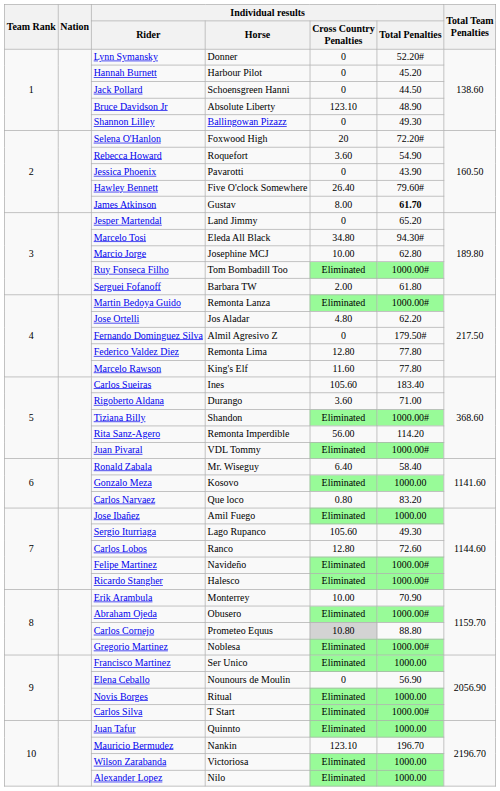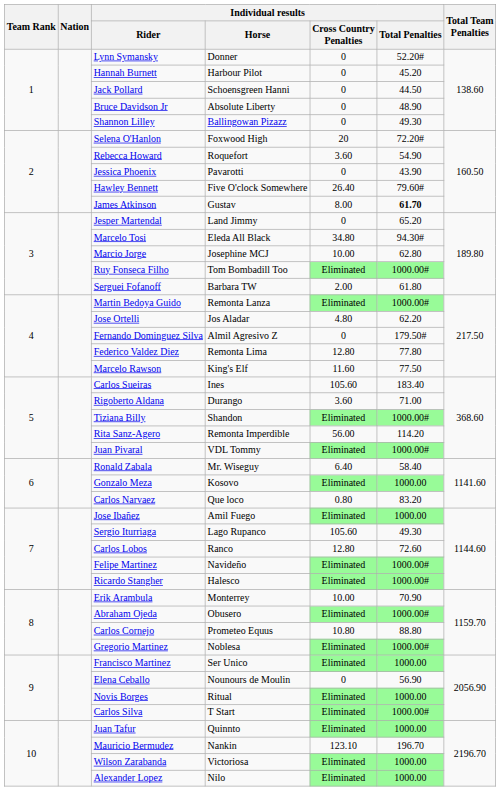 <table class=wikitable style="font-size:90%">
 <tr>
 <th rowspan="2">Team Rank</th>
 <th rowspan="2">Nation</th>
 <th colspan="4">Individual results</th>
 <th rowspan="2">Total Team<br>Penalties </th>
 </tr>
 <tr>
 <th>Rider</th>
 <th>Horse</th>
 <th>Cross Country <br>Penalties</th>
 <th>Total Penalties</th>
 </tr>
 <tr>
 <td align=center rowspan="5">1</td>
 <td rowspan="5"></td>
 <td><a href='#'>Lynn Symansky</a></td>
 <td>Donner</td>
 <td align=center>0</td>
 <td align=center>52.20#</td>
 <td align=center rowspan="5">138.60</td>
 </tr>
 <tr>
 <td><a href='#'>Hannah Burnett</a></td>
 <td>Harbour Pilot</td>
 <td align=center>0</td>
 <td align=center>45.20</td>
 </tr>
 <tr>
 <td><a href='#'>Jack Pollard</a></td>
 <td>Schoensgreen Hanni</td>
 <td align=center>0</td>
 <td align=center>44.50</td>
 </tr>
 <tr>
 <td><a href='#'>Bruce Davidson Jr</a></td>
 <td>Absolute Liberty</td>
-<td align=center>123.10</td>
+<td align=center>0</td>
 <td align=center>48.90</td>
 </tr>
 <tr>
 <td><a href='#'>Shannon Lilley</a></td>
 <td><a href='#'>Ballingowan Pizazz</a></td>
 <td align=center>0</td>
 <td align=center>49.30</td>
 </tr>
 <tr>
 <td align=center rowspan="5">2</td>
 <td rowspan="5"></td>
 <td><a href='#'>Selena O'Hanlon</a></td>
 <td>Foxwood High</td>
 <td align=center>20</td>
 <td align=center>72.20#</td>
 <td align=center rowspan="5">160.50</td>
 </tr>
 <tr>
 <td><a href='#'>Rebecca Howard</a></td>
 <td>Roquefort</td>
 <td align=center>3.60</td>
 <td align=center>54.90</td>
 </tr>
 <tr>
 <td><a href='#'>Jessica Phoenix</a></td>
 <td>Pavarotti</td>
 <td align=center>0</td>
 <td align=center>43.90</td>
 </tr>
 <tr>
 <td><a href='#'>Hawley Bennett</a></td>
 <td>Five O'clock Somewhere</td>
 <td align=center>26.40</td>
 <td align=center>79.60#</td>
 </tr>
 <tr>
 <td><a href='#'>James Atkinson</a></td>
 <td>Gustav</td>
 <td align=center>8.00</td>
 <td align=center><strong>61.70</strong></td>
 </tr>
 <tr>
 <td align=center rowspan="5">3</td>
 <td rowspan="5"></td>
 <td><a href='#'>Jesper Martendal</a></td>
 <td>Land Jimmy</td>
 <td align=center>0</td>
 <td align=center>65.20</td>
 <td align=center rowspan="5">189.80</td>
 </tr>
 <tr>
 <td><a href='#'>Marcelo Tosi</a></td>
 <td>Eleda All Black</td>
 <td align=center>34.80</td>
 <td align=center>94.30#</td>
 </tr>
 <tr>
 <td><a href='#'>Marcio Jorge</a></td>
 <td>Josephine MCJ</td>
 <td align=center>10.00</td>
 <td align=center>62.80</td>
 </tr>
 <tr>
 <td><a href='#'>Ruy Fonseca Filho</a></td>
 <td>Tom Bombadill Too</td>
 <td align=center bgcolor="palegreen">Eliminated</td>
 <td align=center bgcolor="palegreen">1000.00#</td>
 </tr>
 <tr>
 <td><a href='#'>Serguei Fofanoff</a></td>
 <td>Barbara TW</td>
 <td align=center>2.00</td>
 <td align=center>61.80</td>
 </tr>
 <tr>
 <td align=center rowspan="5">4</td>
 <td rowspan="5"></td>
 <td><a href='#'>Martin Bedoya Guido</a></td>
 <td>Remonta Lanza</td>
 <td align=center bgcolor="palegreen">Eliminated</td>
 <td align=center bgcolor="palegreen">1000.00#</td>
 <td align=center rowspan="5">217.50</td>
 </tr>
 <tr>
 <td><a href='#'>Jose Ortelli</a></td>
 <td>Jos Aladar</td>
 <td align=center>4.80</td>
 <td align=center>62.20</td>
 </tr>
 <tr>
 <td><a href='#'>Fernando Dominguez Silva</a></td>
 <td>Almil Agresivo Z</td>
 <td align=center>0</td>
 <td align=center>179.50#</td>
 </tr>
 <tr>
 <td><a href='#'>Federico Valdez Diez</a></td>
 <td>Remonta Lima</td>
 <td align=center>12.80</td>
 <td align=center>77.80</td>
 </tr>
 <tr>
 <td><a href='#'>Marcelo Rawson</a></td>
 <td>King's Elf</td>
 <td align=center>11.60</td>
-<td align=center>77.80</td>
+<td align=center>77.50</td>
 </tr>
 <tr>
 <td align=center rowspan="5">5</td>
 <td rowspan="5"></td>
 <td><a href='#'>Carlos Sueiras</a></td>
 <td>Ines</td>
 <td align=center>105.60</td>
 <td align=center>183.40</td>
 <td align=center rowspan="5">368.60</td>
 </tr>
 <tr>
 <td><a href='#'>Rigoberto Aldana</a></td>
 <td>Durango</td>
 <td align=center>3.60</td>
 <td align=center>71.00</td>
 </tr>
 <tr>
 <td><a href='#'>Tiziana Billy</a></td>
 <td>Shandon</td>
 <td align=center bgcolor="palegreen">Eliminated</td>
 <td align=center bgcolor="palegreen">1000.00#</td>
 </tr>
 <tr>
 <td><a href='#'>Rita Sanz-Agero</a></td>
 <td>Remonta Imperdible</td>
 <td align=center>56.00</td>
 <td align=center>114.20</td>
 </tr>
 <tr>
 <td><a href='#'>Juan Pivaral</a></td>
 <td>VDL Tommy</td>
 <td align=center bgcolor="palegreen">Eliminated</td>
 <td align=center bgcolor="palegreen">1000.00#</td>
 </tr>
 <tr>
 <td align=center rowspan="3">6</td>
 <td rowspan="3"></td>
 <td><a href='#'>Ronald Zabala</a></td>
 <td>Mr. Wiseguy</td>
 <td align=center>6.40</td>
 <td align=center>58.40</td>
 <td align=center rowspan="3">1141.60</td>
 </tr>
 <tr>
 <td><a href='#'>Gonzalo Meza</a></td>
 <td>Kosovo</td>
 <td align=center bgcolor="palegreen">Eliminated</td>
 <td align=center bgcolor="palegreen">1000.00</td>
 </tr>
 <tr>
 <td><a href='#'>Carlos Narvaez</a></td>
 <td>Que loco</td>
 <td align=center>0.80</td>
 <td align=center>83.20</td>
 </tr>
 <tr>
 <td align=center rowspan="5">7</td>
 <td rowspan="5"></td>
 <td><a href='#'>Jose Ibañez</a></td>
 <td>Amil Fuego</td>
 <td align=center bgcolor="palegreen">Eliminated</td>
 <td align=center bgcolor="palegreen">1000.00</td>
 <td align=center rowspan="5">1144.60</td>
 </tr>
 <tr>
 <td><a href='#'>Sergio Iturriaga</a></td>
 <td>Lago Rupanco</td>
 <td align=center>105.60</td>
 <td align=center>49.30</td>
 </tr>
 <tr>
 <td><a href='#'>Carlos Lobos</a></td>
 <td>Ranco</td>
 <td align=center>12.80</td>
 <td align=center>72.60</td>
 </tr>
 <tr>
 <td><a href='#'>Felipe Martinez</a></td>
 <td>Navideño</td>
 <td align=center bgcolor="palegreen">Eliminated</td>
 <td align=center bgcolor="palegreen">1000.00#</td>
 </tr>
 <tr>
 <td><a href='#'>Ricardo Stangher</a></td>
 <td>Halesco</td>
 <td align=center bgcolor="palegreen">Eliminated</td>
 <td align=center bgcolor="palegreen">1000.00#</td>
 </tr>
 <tr>
 <td align=center rowspan="4">8</td>
 <td rowspan="4"></td>
 <td><a href='#'>Erik Arambula</a></td>
 <td>Monterrey</td>
 <td align=center>10.00</td>
 <td align=center>70.90</td>
 <td align=center rowspan="4">1159.70</td>
 </tr>
 <tr>
 <td><a href='#'>Abraham Ojeda</a></td>
 <td>Obusero</td>
 <td align=center bgcolor="palegreen">Eliminated</td>
 <td align=center bgcolor="palegreen">1000.00#</td>
 </tr>
 <tr>
 <td><a href='#'>Carlos Cornejo</a></td>
 <td>Prometeo Equus</td>
-<td align=center style="background: lightgrey;">10.80</td>
+<td align=center>10.80</td>
 <td align=center>88.80</td>
 </tr>
 <tr>
 <td><a href='#'>Gregorio Martinez</a></td>
 <td>Noblesa</td>
 <td align=center bgcolor="palegreen">Eliminated</td>
 <td align=center bgcolor="palegreen">1000.00#</td>
 </tr>
 <tr>
 <td align=center rowspan="4">9</td>
 <td rowspan="4"></td>
 <td><a href='#'>Francisco Martinez</a></td>
 <td>Ser Unico</td>
 <td align=center bgcolor="palegreen">Eliminated</td>
 <td align=center bgcolor="palegreen">1000.00</td>
 <td align=center rowspan="4">2056.90</td>
 </tr>
 <tr>
 <td><a href='#'>Elena Ceballo</a></td>
 <td>Nounours de Moulin</td>
 <td align=center>0</td>
 <td align=center>56.90</td>
 </tr>
 <tr>
 <td><a href='#'>Novis Borges</a></td>
 <td>Ritual</td>
 <td align=center bgcolor="palegreen">Eliminated</td>
 <td align=center bgcolor="palegreen">1000.00</td>
 </tr>
 <tr>
 <td><a href='#'>Carlos Silva</a></td>
 <td>T Start</td>
 <td align=center bgcolor="palegreen">Eliminated</td>
 <td align=center bgcolor="palegreen">1000.00#</td>
 </tr>
 <tr>
 <td align=center rowspan="4">10</td>
 <td rowspan="4"></td>
 <td><a href='#'>Juan Tafur</a></td>
 <td>Quinnto</td>
 <td align=center bgcolor="palegreen">Eliminated</td>
 <td align=center bgcolor="palegreen">1000.00</td>
 <td align=center rowspan="4">2196.70</td>
 </tr>
 <tr>
 <td><a href='#'>Mauricio Bermudez</a></td>
 <td>Nankin</td>
 <td align=center>123.10</td>
 <td align=center>196.70</td>
 </tr>
 <tr>
 <td><a href='#'>Wilson Zarabanda</a></td>
 <td>Victoriosa</td>
 <td align=center bgcolor="palegreen">Eliminated</td>
 <td align=center bgcolor="palegreen">1000.00</td>
 </tr>
 <tr>
 <td><a href='#'>Alexander Lopez</a></td>
 <td>Nilo</td>
 <td align=center bgcolor="palegreen">Eliminated</td>
 <td align=center bgcolor="palegreen">1000.00</td>
 </tr>
 </table>
